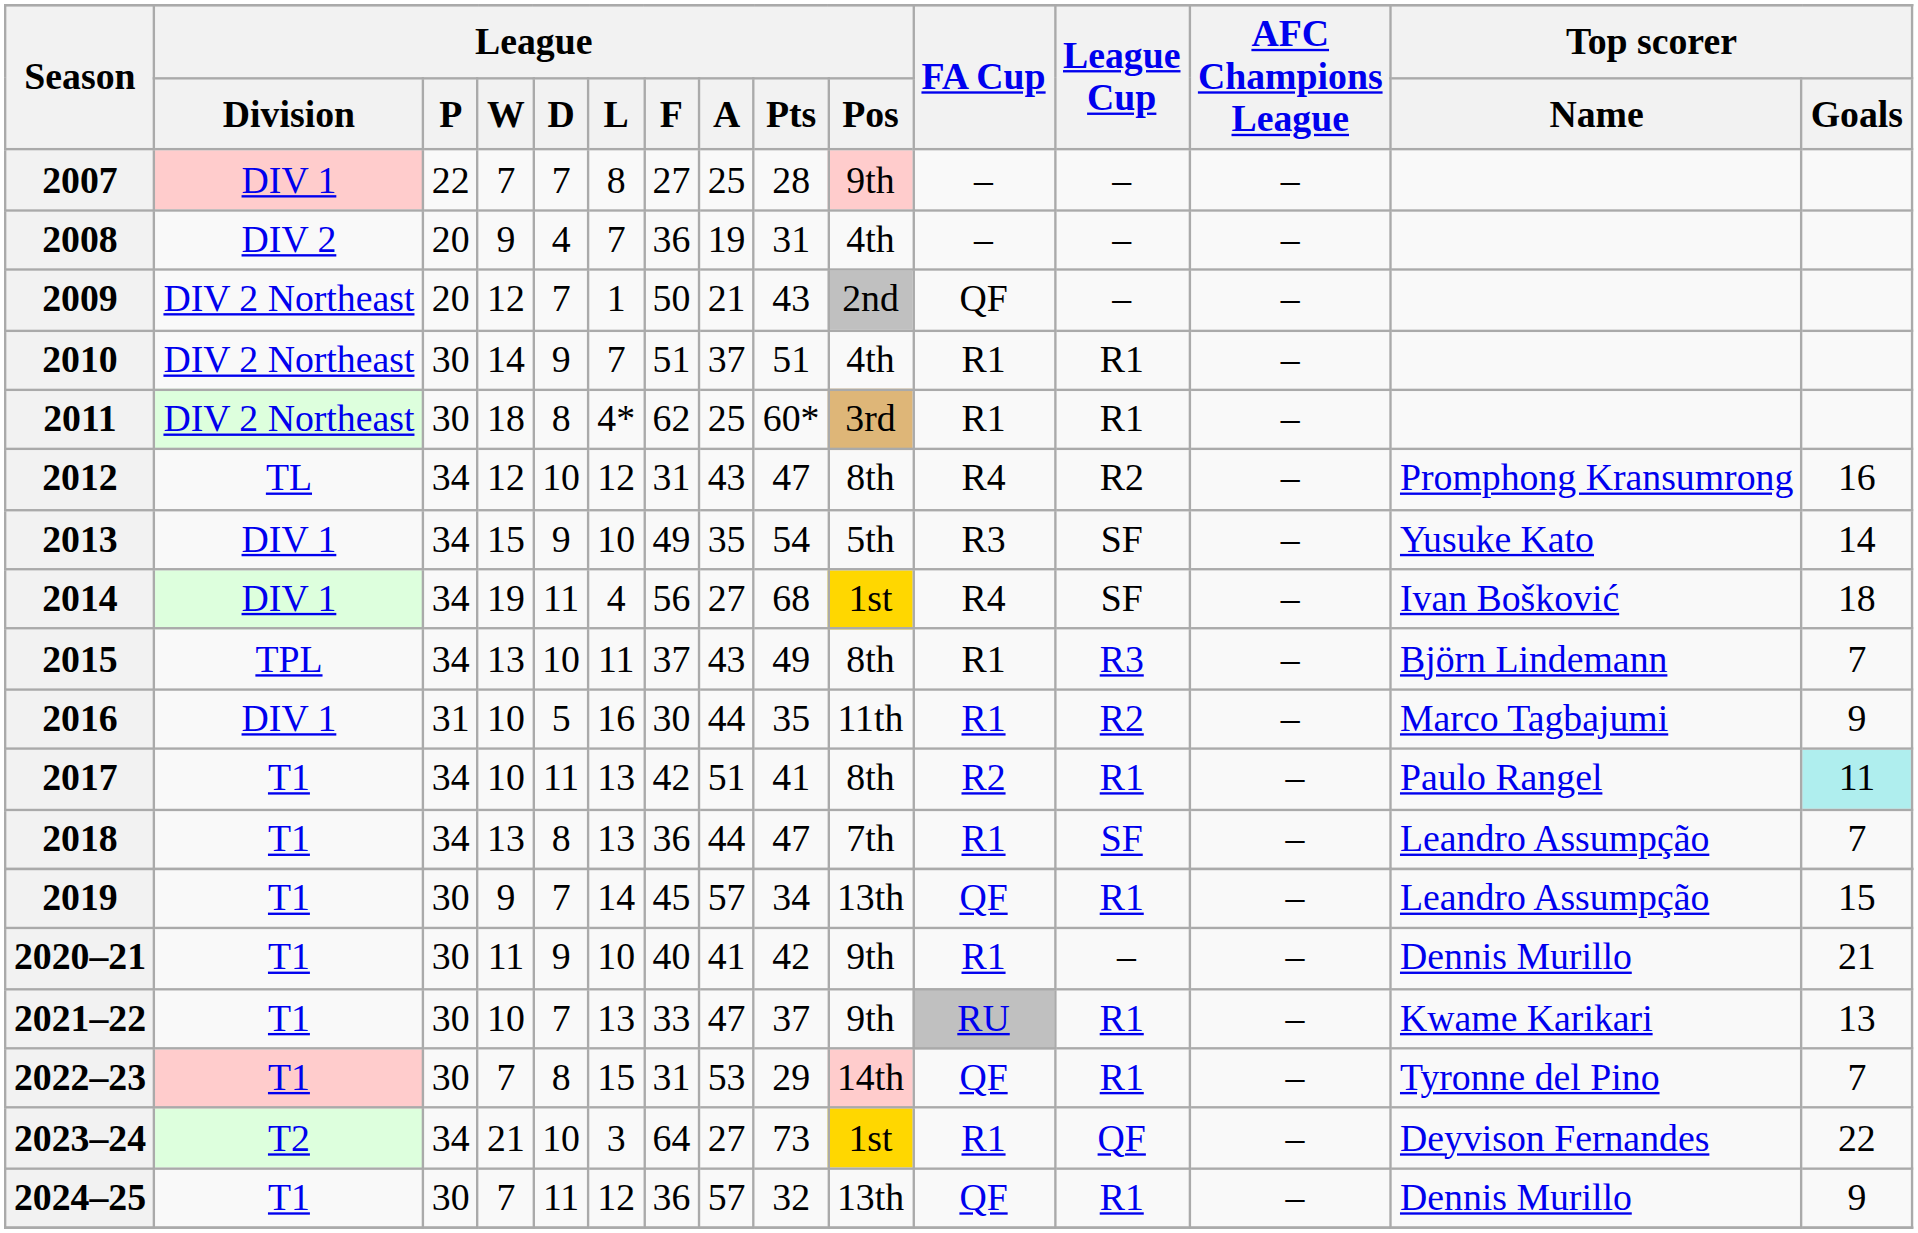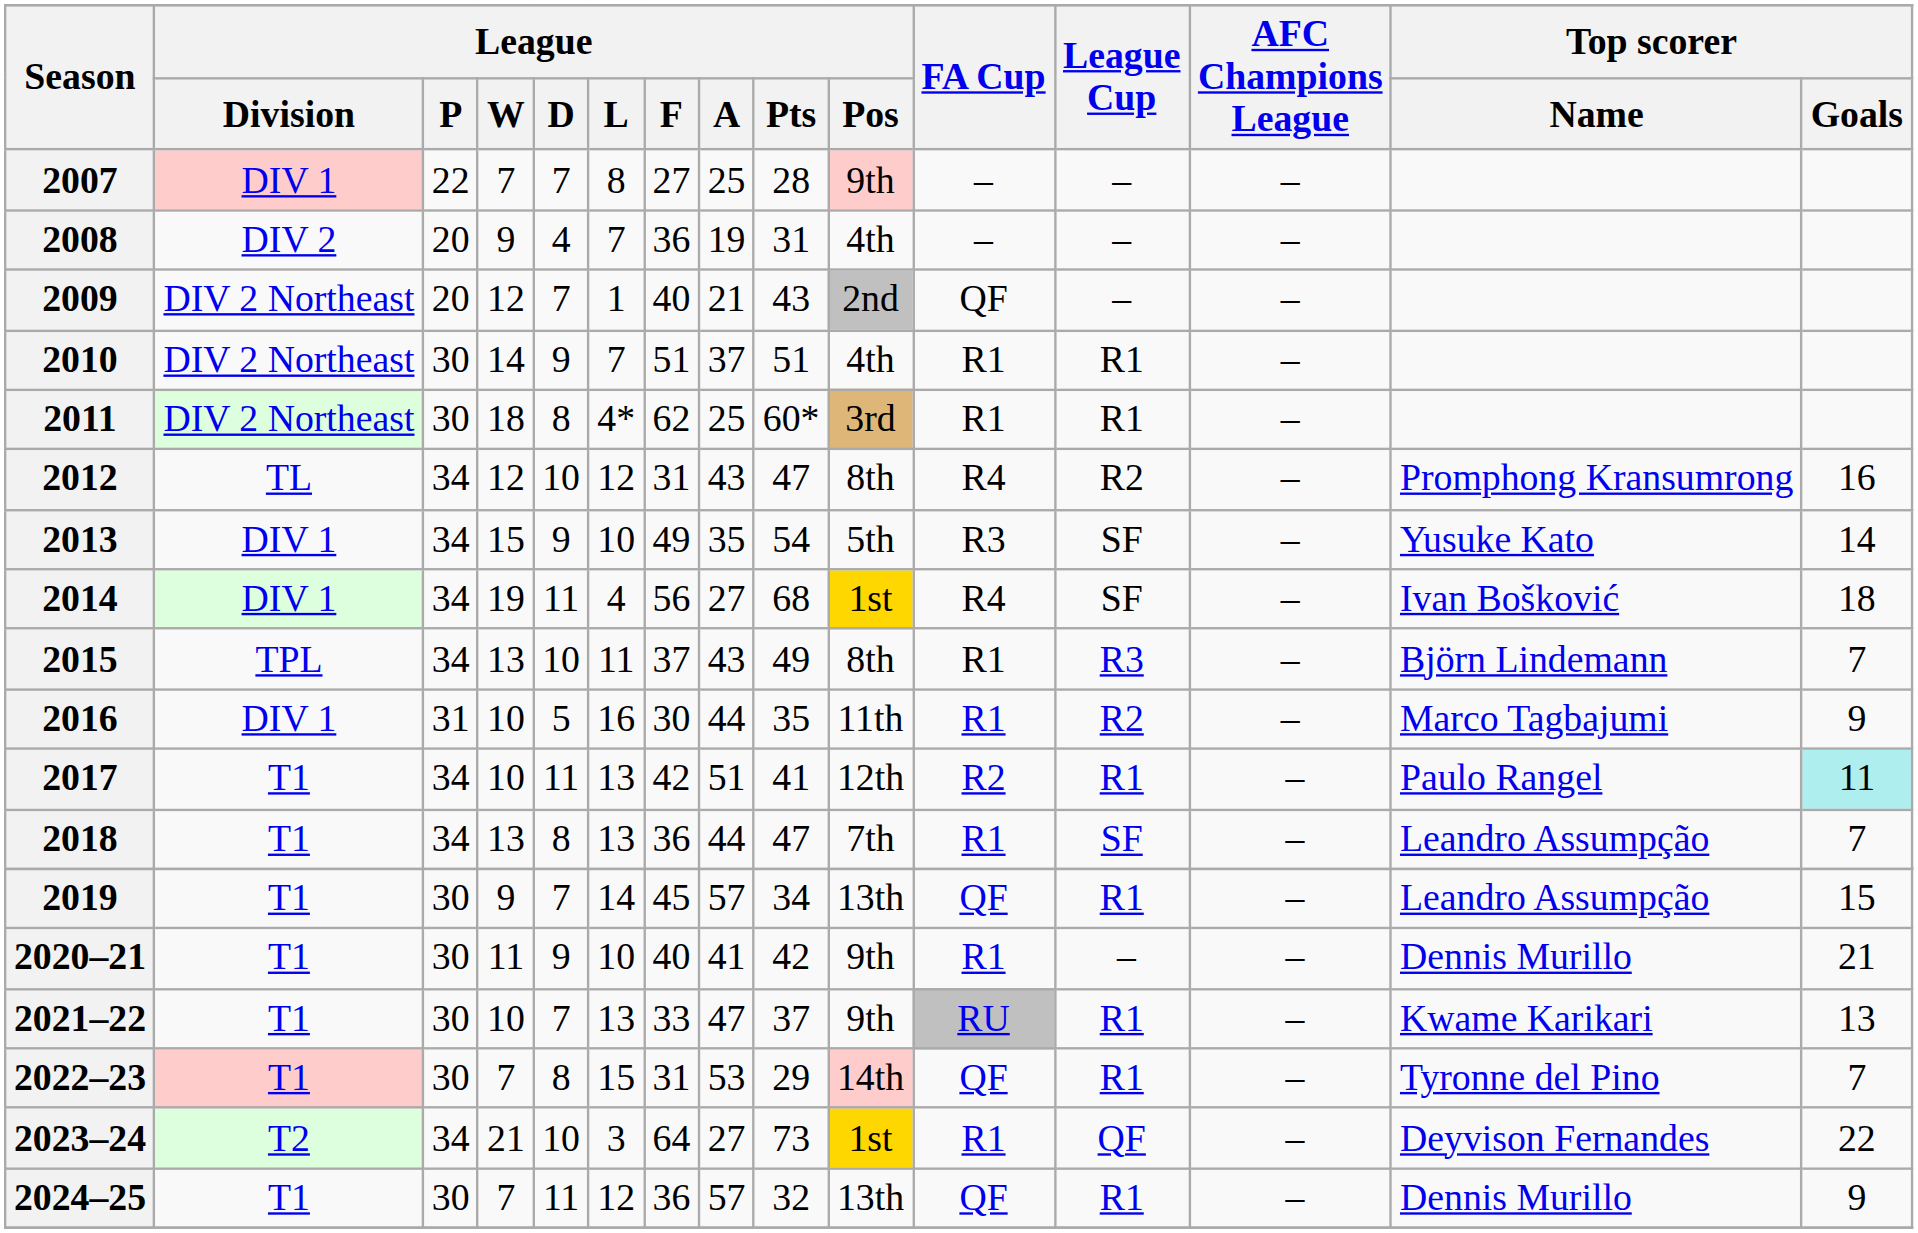 <table class="wikitable" style="text-align: center">
 <tr>
 </tr>
 <tr>
 <th rowspan="2">Season</th>
 <th colspan="9">League</th>
 <th rowspan="2"><a href='#'>FA Cup</a></th>
 <th rowspan="2"><a href='#'>League<br>Cup</a></th>
 <th rowspan="2"><a href='#'>AFC <br>Champions<br> League</a></th>
 <th colspan="2">Top scorer</th>
 </tr>
 <tr>
 <th>Division</th>
 <th>P</th>
 <th>W</th>
 <th>D</th>
 <th>L</th>
 <th>F</th>
 <th>A</th>
 <th>Pts</th>
 <th>Pos</th>
 <th>Name</th>
 <th>Goals</th>
 </tr>
 <tr>
 <th>2007</th>
 <td bgcolor="#FFCCCC"><a href='#'>DIV 1</a></td>
 <td>22</td>
 <td>7</td>
 <td>7</td>
 <td>8</td>
 <td>27</td>
 <td>25</td>
 <td>28</td>
 <td bgcolor="#FFCCCC">9th</td>
 <td>–</td>
 <td>–</td>
 <td>–</td>
 <td></td>
 <td></td>
 </tr>
 <tr>
 <th>2008</th>
 <td><a href='#'>DIV 2</a></td>
 <td>20</td>
 <td>9</td>
 <td>4</td>
 <td>7</td>
 <td>36</td>
 <td>19</td>
 <td>31</td>
 <td>4th</td>
 <td>–</td>
 <td>–</td>
 <td>–</td>
 <td></td>
 <td></td>
 </tr>
 <tr>
 <th>2009</th>
 <td><a href='#'>DIV 2 Northeast</a></td>
 <td>20</td>
 <td>12</td>
 <td>7</td>
 <td>1</td>
-<td>50</td>
+<td>40</td>
 <td>21</td>
 <td>43</td>
 <td bgcolor="silver">2nd</td>
 <td>QF</td>
 <td>–</td>
 <td>–</td>
 <td></td>
 <td></td>
 </tr>
 <tr>
 <th>2010</th>
 <td><a href='#'>DIV 2 Northeast</a></td>
 <td>30</td>
 <td>14</td>
 <td>9</td>
 <td>7</td>
 <td>51</td>
 <td>37</td>
 <td>51</td>
 <td>4th</td>
 <td>R1</td>
 <td>R1</td>
 <td>–</td>
 <td></td>
 <td></td>
 </tr>
 <tr>
 <th>2011</th>
 <td bgcolor="#DDFFDD"><a href='#'>DIV 2 Northeast</a></td>
 <td>30</td>
 <td>18</td>
 <td>8</td>
 <td>4*</td>
 <td>62</td>
 <td>25</td>
 <td>60*</td>
 <td bgcolor="#deb678">3rd</td>
 <td>R1</td>
 <td>R1</td>
 <td>–</td>
 <td></td>
 <td></td>
 </tr>
 <tr>
 <th>2012</th>
 <td><a href='#'>TL</a></td>
 <td>34</td>
 <td>12</td>
 <td>10</td>
 <td>12</td>
 <td>31</td>
 <td>43</td>
 <td>47</td>
 <td>8th</td>
 <td>R4</td>
 <td>R2</td>
 <td>–</td>
 <td align="left"> <a href='#'>Promphong Kransumrong</a></td>
 <td>16</td>
 </tr>
 <tr>
 <th>2013</th>
 <td><a href='#'>DIV 1</a></td>
 <td>34</td>
 <td>15</td>
 <td>9</td>
 <td>10</td>
 <td>49</td>
 <td>35</td>
 <td>54</td>
 <td>5th</td>
 <td>R3</td>
 <td>SF</td>
 <td>–</td>
 <td align="left"> <a href='#'>Yusuke Kato</a></td>
 <td>14</td>
 </tr>
 <tr>
 <th>2014</th>
 <td bgcolor="#DDFFDD"><a href='#'>DIV 1</a></td>
 <td>34</td>
 <td>19</td>
 <td>11</td>
 <td>4</td>
 <td>56</td>
 <td>27</td>
 <td>68</td>
 <td bgcolor="gold">1st</td>
 <td>R4</td>
 <td>SF</td>
 <td>–</td>
 <td align="left"> <a href='#'>Ivan Bošković</a></td>
 <td>18</td>
 </tr>
 <tr>
 <th>2015</th>
 <td><a href='#'>TPL</a></td>
 <td>34</td>
 <td>13</td>
 <td>10</td>
 <td>11</td>
 <td>37</td>
 <td>43</td>
 <td>49</td>
 <td>8th</td>
 <td>R1</td>
 <td><a href='#'>R3</a></td>
 <td>–</td>
 <td align="left"> <a href='#'>Björn Lindemann</a></td>
 <td>7</td>
 </tr>
 <tr>
 <th>2016</th>
 <td><a href='#'>DIV 1</a></td>
 <td>31</td>
 <td>10</td>
 <td>5</td>
 <td>16</td>
 <td>30</td>
 <td>44</td>
 <td>35</td>
 <td>11th</td>
 <td><a href='#'>R1</a></td>
 <td><a href='#'>R2</a></td>
 <td>–</td>
 <td align="left"> <a href='#'>Marco Tagbajumi</a></td>
 <td>9</td>
 </tr>
 <tr>
 <th>2017</th>
 <td><a href='#'>T1</a></td>
 <td>34</td>
 <td>10</td>
 <td>11</td>
 <td>13</td>
 <td>42</td>
 <td>51</td>
 <td>41</td>
-<td>8th</td>
+<td>12th</td>
 <td><a href='#'>R2</a></td>
 <td><a href='#'>R1</a></td>
 <td> –</td>
 <td align="left"> <a href='#'>Paulo Rangel</a></td>
 <td style="background: paleturquoise;">11</td>
 </tr>
 <tr>
 <th>2018</th>
 <td><a href='#'>T1</a></td>
 <td>34</td>
 <td>13</td>
 <td>8</td>
 <td>13</td>
 <td>36</td>
 <td>44</td>
 <td>47</td>
 <td>7th</td>
 <td><a href='#'>R1</a></td>
 <td><a href='#'>SF</a></td>
 <td> –</td>
 <td align="left"> <a href='#'>Leandro Assumpção</a></td>
 <td>7</td>
 </tr>
 <tr>
 </tr>
 <tr>
 <th>2019</th>
 <td><a href='#'>T1</a></td>
 <td>30</td>
 <td>9</td>
 <td>7</td>
 <td>14</td>
 <td>45</td>
 <td>57</td>
 <td>34</td>
 <td>13th</td>
 <td><a href='#'>QF</a></td>
 <td><a href='#'>R1</a></td>
 <td> –</td>
 <td align="left"> <a href='#'>Leandro Assumpção</a></td>
 <td>15</td>
 </tr>
 <tr>
 <th>2020–21</th>
 <td><a href='#'>T1</a></td>
 <td>30</td>
 <td>11</td>
 <td>9</td>
 <td>10</td>
 <td>40</td>
 <td>41</td>
 <td>42</td>
 <td>9th</td>
 <td><a href='#'>R1</a></td>
 <td> –</td>
 <td> –</td>
 <td align="left"> <a href='#'>Dennis Murillo</a></td>
 <td>21</td>
 </tr>
 <tr>
 <th>2021–22</th>
 <td><a href='#'>T1</a></td>
 <td>30</td>
 <td>10</td>
 <td>7</td>
 <td>13</td>
 <td>33</td>
 <td>47</td>
 <td>37</td>
 <td>9th</td>
 <td bgcolor="silver"><a href='#'>RU</a></td>
 <td><a href='#'>R1</a></td>
 <td> –</td>
 <td align="left"> <a href='#'>Kwame Karikari</a></td>
 <td>13</td>
 </tr>
 <tr>
 <th>2022–23</th>
 <td bgcolor="#FFCCCC"><a href='#'>T1</a></td>
 <td>30</td>
 <td>7</td>
 <td>8</td>
 <td>15</td>
 <td>31</td>
 <td>53</td>
 <td>29</td>
 <td bgcolor="#FFCCCC">14th</td>
 <td><a href='#'>QF</a></td>
 <td><a href='#'>R1</a></td>
 <td> –</td>
 <td align="left"> <a href='#'>Tyronne del Pino</a></td>
 <td>7</td>
 </tr>
 <tr>
 <th>2023–24</th>
 <td bgcolor="#DDFFDD"><a href='#'>T2</a></td>
 <td>34</td>
 <td>21</td>
 <td>10</td>
 <td>3</td>
 <td>64</td>
 <td>27</td>
 <td>73</td>
 <td bgcolor="gold">1st</td>
 <td><a href='#'>R1</a></td>
 <td><a href='#'>QF</a></td>
 <td> –</td>
 <td align="left"> <a href='#'>Deyvison Fernandes</a></td>
 <td>22</td>
 </tr>
 <tr>
 <th>2024–25</th>
 <td><a href='#'>T1</a></td>
 <td>30</td>
 <td>7</td>
 <td>11</td>
 <td>12</td>
 <td>36</td>
 <td>57</td>
 <td>32</td>
 <td>13th</td>
 <td><a href='#'>QF</a></td>
 <td><a href='#'>R1</a></td>
 <td> –</td>
 <td align="left"> <a href='#'>Dennis Murillo</a></td>
 <td>9</td>
 </tr>
 <tr>
 </tr>
 </table>
